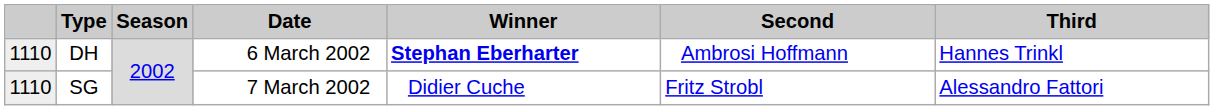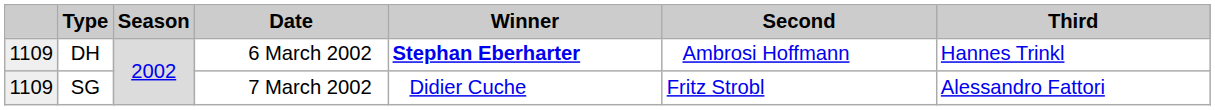 <table class="wikitable" style="background:#fff; font-size:86%; line-height:16px; border:grey solid 1px; border-collapse:collapse;">
 <tr>
 <th style="background-color: #ccc;" width="23"></th>
 <th style="background-color: #ccc;" width="30">Type</th>
 <th style="background:#ccc;" width="28">Season</th>
 <th style="background-color: #ccc;" width="125">Date</th>
 <th style="background:#ccc;" width="180">Winner</th>
 <th style="background:#ccc;" width="180">Second</th>
 <th style="background:#ccc;" width="180">Third</th>
 </tr>
 <tr>
-<td align=center bgcolor="#EFEFEF">1110</td>
+<td align=center bgcolor="#EFEFEF">1109</td>
 <td align=center>DH</td>
 <td bgcolor=gainsboro align=center rowspan=2><a href='#'>2002</a></td>
 <td align=right>6 March 2002  </td>
 <td><strong> <a href='#'>Stephan Eberharter</a></strong></td>
 <td>   <a href='#'>Ambrosi Hoffmann</a></td>
 <td> <a href='#'>Hannes Trinkl</a></td>
 </tr>
 <tr>
-<td align=center bgcolor="#EFEFEF">1110</td>
+<td align=center bgcolor="#EFEFEF">1109</td>
 <td align=center>SG</td>
 <td align=right>7 March 2002  </td>
 <td>   <a href='#'>Didier Cuche</a></td>
 <td> <a href='#'>Fritz Strobl</a></td>
 <td> <a href='#'>Alessandro Fattori</a></td>
 </tr>
 </table>
